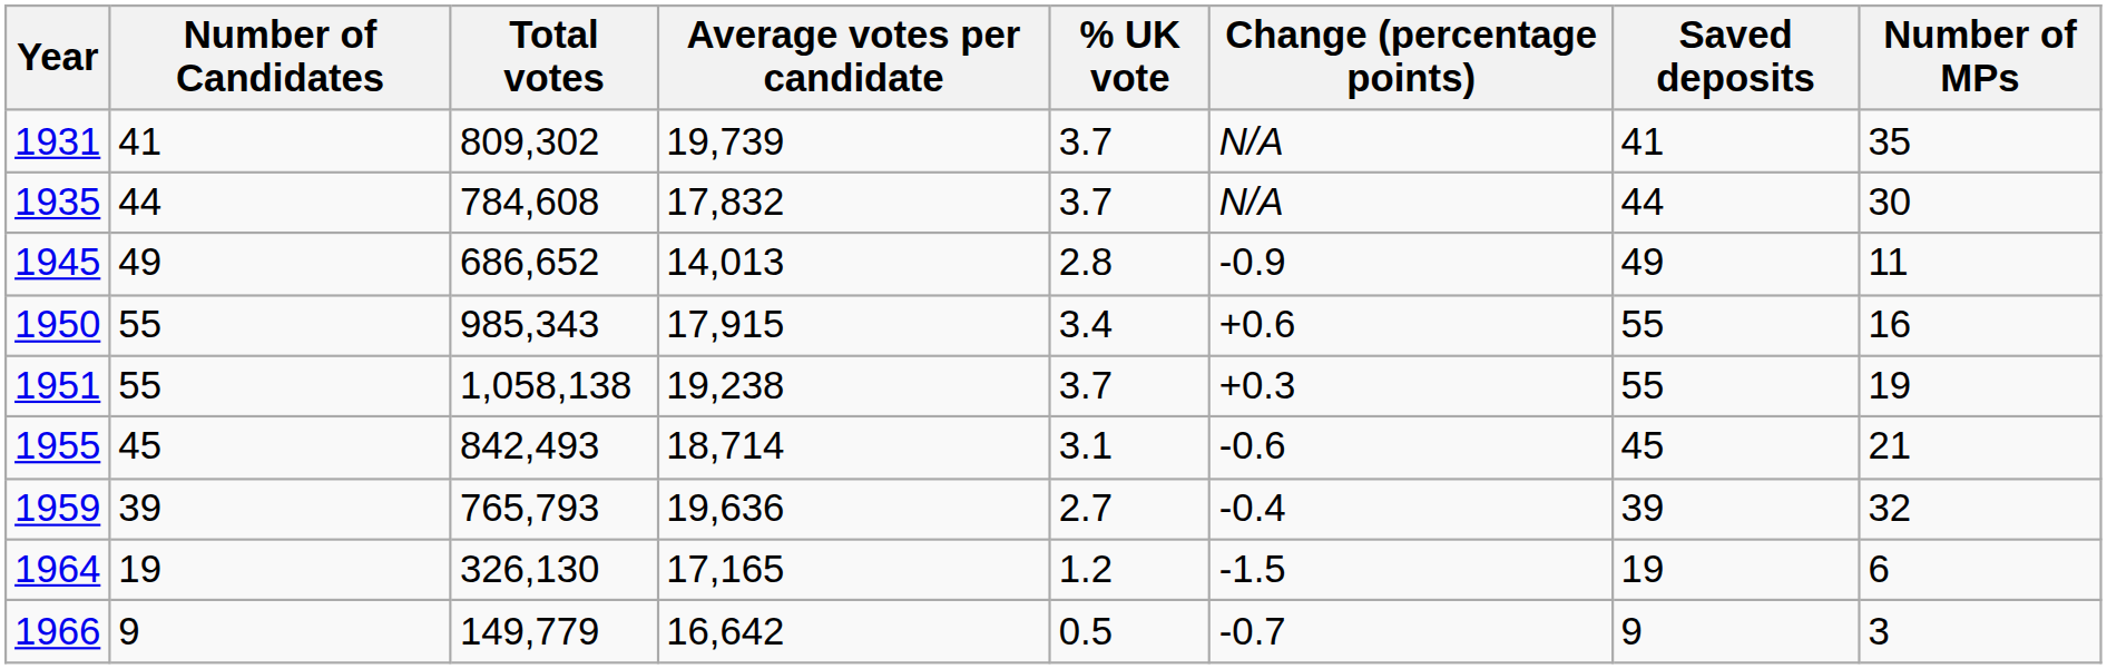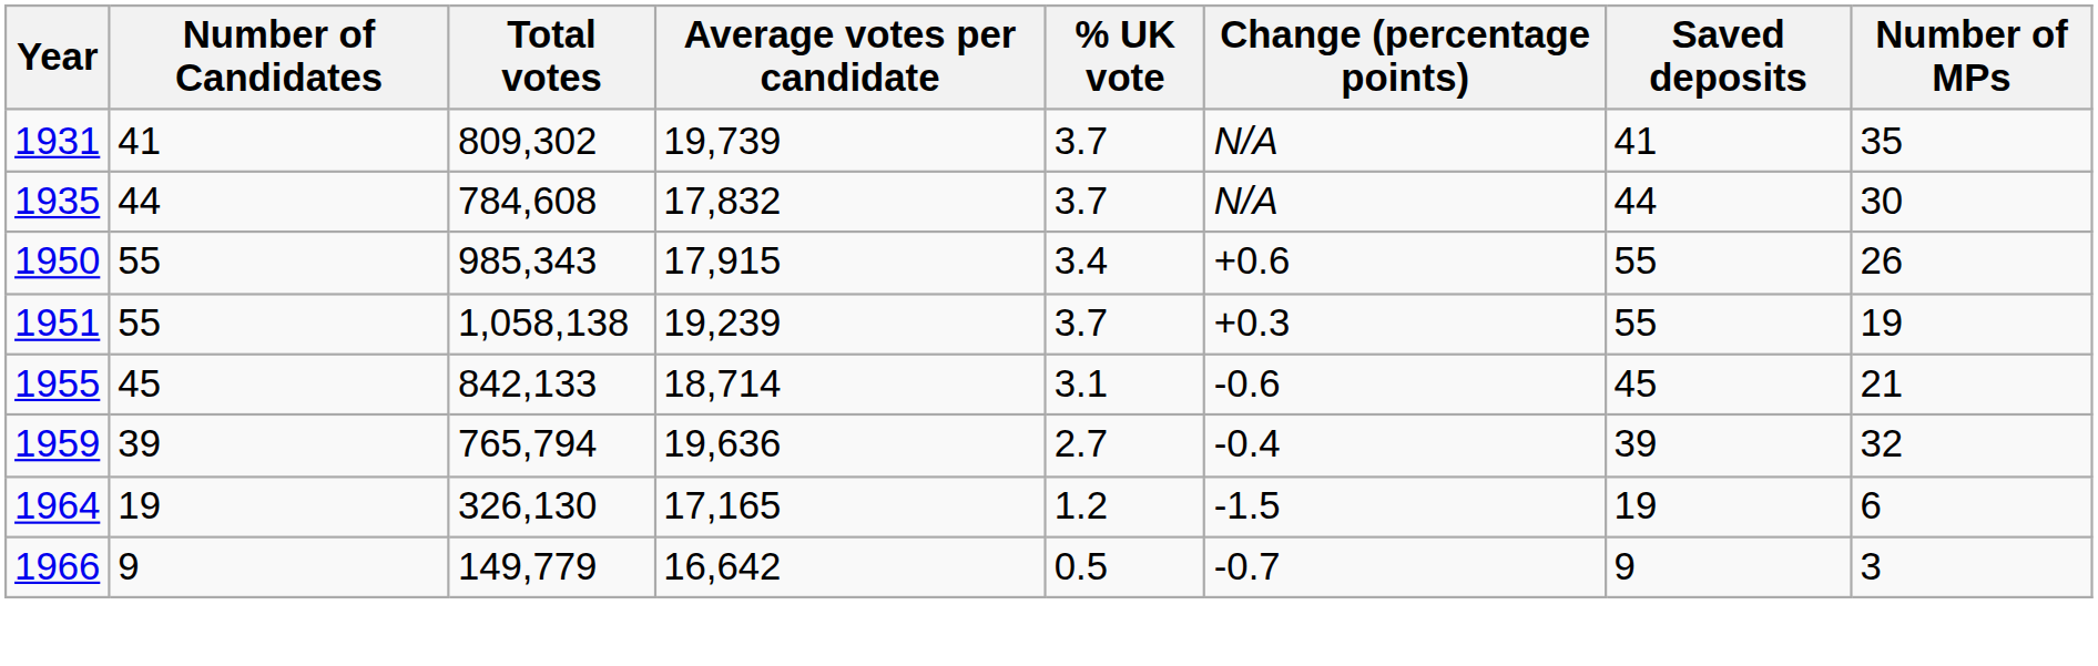 <table class="wikitable sortable">
 <tr>
 <th>Year</th>
 <th>Number of Candidates</th>
 <th>Total votes</th>
 <th>Average votes per candidate</th>
 <th>% UK vote</th>
 <th>Change (percentage points)</th>
 <th>Saved deposits</th>
 <th>Number of MPs</th>
 </tr>
 <tr>
 <td><a href='#'>1931</a></td>
 <td>41</td>
 <td>809,302</td>
 <td>19,739</td>
 <td>3.7</td>
 <td><em>N/A</em></td>
 <td>41</td>
 <td>35</td>
 </tr>
 <tr>
 <td><a href='#'>1935</a></td>
 <td>44</td>
 <td>784,608</td>
 <td>17,832</td>
 <td>3.7</td>
 <td><em>N/A</em></td>
 <td>44</td>
 <td>30</td>
 </tr>
 <tr>
-<td><a href='#'>1945</a></td>
-<td>49</td>
-<td>686,652</td>
-<td>14,013</td>
-<td>2.8</td>
-<td>-0.9</td>
-<td>49</td>
-<td>11</td>
-</tr>
-<tr>
 <td><a href='#'>1950</a></td>
 <td>55</td>
 <td>985,343</td>
 <td>17,915</td>
 <td>3.4</td>
 <td>+0.6</td>
 <td>55</td>
-<td>16</td>
+<td>26</td>
 </tr>
 <tr>
 <td><a href='#'>1951</a></td>
 <td>55</td>
 <td>1,058,138</td>
-<td>19,238</td>
+<td>19,239</td>
 <td>3.7</td>
 <td>+0.3</td>
 <td>55</td>
 <td>19</td>
 </tr>
 <tr>
 <td><a href='#'>1955</a></td>
 <td>45</td>
-<td>842,493</td>
+<td>842,133</td>
 <td>18,714</td>
 <td>3.1</td>
 <td>-0.6</td>
 <td>45</td>
 <td>21</td>
 </tr>
 <tr>
 <td><a href='#'>1959</a></td>
 <td>39</td>
-<td>765,793</td>
+<td>765,794</td>
 <td>19,636</td>
 <td>2.7</td>
 <td>-0.4</td>
 <td>39</td>
 <td>32</td>
 </tr>
 <tr>
 <td><a href='#'>1964</a></td>
 <td>19</td>
 <td>326,130</td>
 <td>17,165</td>
 <td>1.2</td>
 <td>-1.5</td>
 <td>19</td>
 <td>6</td>
 </tr>
 <tr>
 <td><a href='#'>1966</a></td>
 <td>9</td>
 <td>149,779</td>
 <td>16,642</td>
 <td>0.5</td>
 <td>-0.7</td>
 <td>9</td>
 <td>3</td>
 </tr>
 </table>
